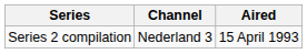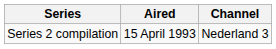 <table class="wikitable" style="text-align: center">
 <tr>
 <th>Series</th>
+<th>Aired</th>
 <th>Channel</th>
-<th>Aired</th>
 </tr>
 <tr>
 <td>Series 2 compilation</td>
+<td>15 April 1993</td>
 <td>Nederland 3</td>
-<td>15 April 1993</td>
 </tr>
 </table>
